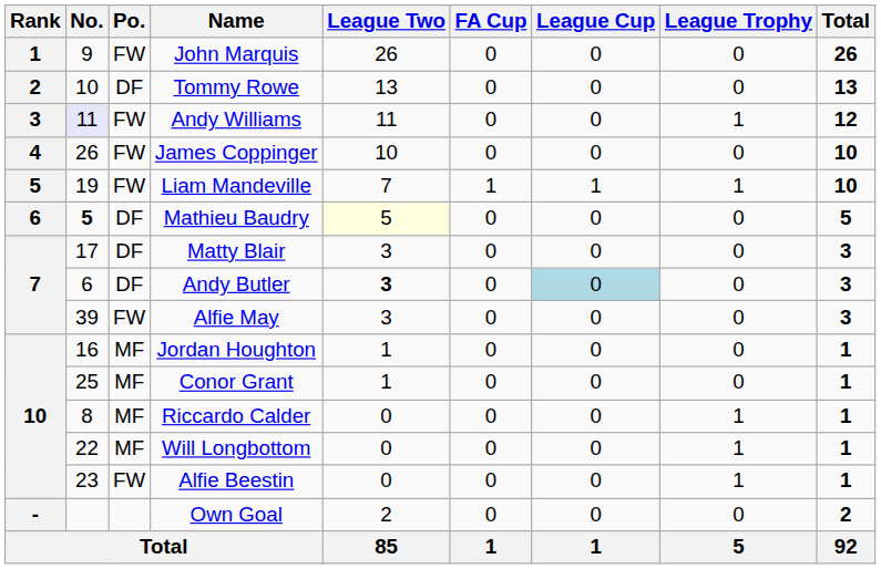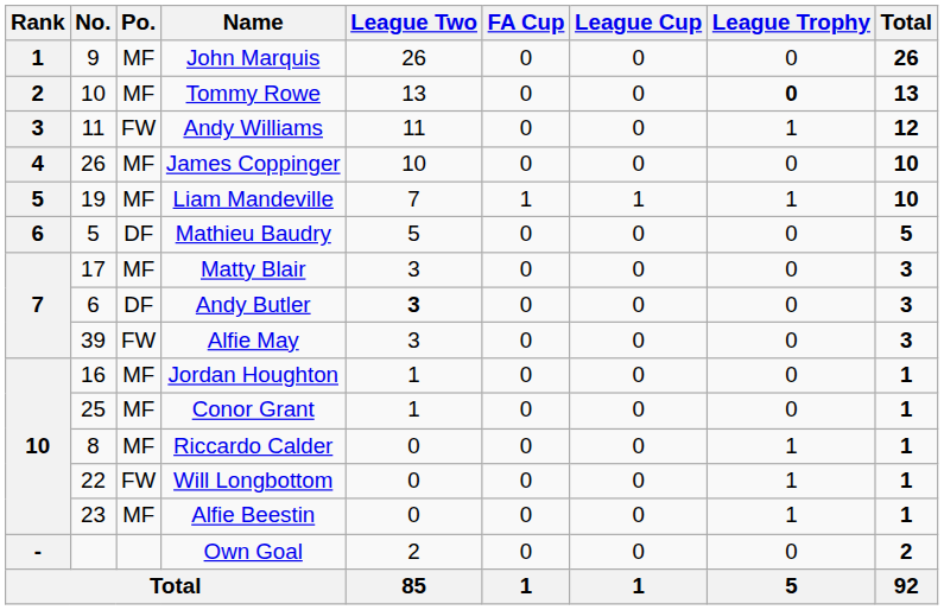 <table class="wikitable" style="text-align: center">
 <tr>
 <th>Rank</th>
 <th>No.</th>
 <th>Po.</th>
 <th>Name</th>
 <th><a href='#'>League Two</a></th>
 <th><a href='#'>FA Cup</a></th>
 <th><a href='#'>League Cup</a></th>
 <th><a href='#'>League Trophy</a></th>
 <th>Total</th>
 </tr>
 <tr>
 <th>1</th>
 <td>9</td>
-<td>FW</td>
+<td>MF</td>
 <td><a href='#'>John Marquis</a></td>
 <td>26</td>
 <td>0</td>
 <td>0</td>
 <td>0</td>
 <td><strong>26</strong></td>
 </tr>
 <tr>
 <th>2</th>
 <td>10</td>
-<td>DF</td>
+<td>MF</td>
 <td><a href='#'>Tommy Rowe</a></td>
 <td>13</td>
 <td>0</td>
 <td>0</td>
-<td>0</td>
+<td><strong>0</strong></td>
 <td><strong>13</strong></td>
 </tr>
 <tr>
 <th>3</th>
-<td style="background: lavender;">11</td>
+<td>11</td>
 <td>FW</td>
 <td><a href='#'>Andy Williams</a></td>
 <td>11</td>
 <td>0</td>
 <td>0</td>
 <td>1</td>
 <td><strong>12</strong></td>
 </tr>
 <tr>
 <th>4</th>
 <td>26</td>
-<td>FW</td>
+<td>MF</td>
 <td><a href='#'>James Coppinger</a></td>
 <td>10</td>
 <td>0</td>
 <td>0</td>
 <td>0</td>
 <td><strong>10</strong></td>
 </tr>
 <tr>
 <th>5</th>
 <td>19</td>
-<td>FW</td>
+<td>MF</td>
 <td><a href='#'>Liam Mandeville</a></td>
 <td>7</td>
 <td>1</td>
 <td>1</td>
 <td>1</td>
 <td><strong>10</strong></td>
 </tr>
 <tr>
 <th>6</th>
-<td><strong>5</strong></td>
+<td>5</td>
 <td>DF</td>
 <td><a href='#'>Mathieu Baudry</a></td>
-<td style="background: lightyellow;">5</td>
+<td>5</td>
 <td>0</td>
 <td>0</td>
 <td>0</td>
 <td><strong>5</strong></td>
 </tr>
 <tr>
 <th rowspan="3">7</th>
 <td>17</td>
-<td>DF</td>
+<td>MF</td>
 <td><a href='#'>Matty Blair</a></td>
 <td>3</td>
 <td>0</td>
 <td>0</td>
 <td>0</td>
 <td><strong>3</strong></td>
 </tr>
 <tr>
 <td>6</td>
 <td>DF</td>
 <td><a href='#'>Andy Butler</a></td>
 <td><strong>3</strong></td>
 <td>0</td>
-<td style="background: lightblue;">0</td>
+<td>0</td>
 <td>0</td>
 <td><strong>3</strong></td>
 </tr>
 <tr>
 <td>39</td>
 <td>FW</td>
 <td><a href='#'>Alfie May</a></td>
 <td>3</td>
 <td>0</td>
 <td>0</td>
 <td>0</td>
 <td><strong>3</strong></td>
 </tr>
 <tr>
 <th rowspan="5">10</th>
 <td>16</td>
 <td>MF</td>
 <td><a href='#'>Jordan Houghton</a></td>
 <td>1</td>
 <td>0</td>
 <td>0</td>
 <td>0</td>
 <td><strong>1</strong></td>
 </tr>
 <tr>
 <td>25</td>
 <td>MF</td>
 <td><a href='#'>Conor Grant</a></td>
 <td>1</td>
 <td>0</td>
 <td>0</td>
 <td>0</td>
 <td><strong>1</strong></td>
 </tr>
 <tr>
 <td>8</td>
 <td>MF</td>
 <td><a href='#'>Riccardo Calder</a></td>
 <td>0</td>
 <td>0</td>
 <td>0</td>
 <td>1</td>
 <td><strong>1</strong></td>
 </tr>
 <tr>
 <td>22</td>
-<td>MF</td>
+<td>FW</td>
 <td><a href='#'>Will Longbottom</a></td>
 <td>0</td>
 <td>0</td>
 <td>0</td>
 <td>1</td>
 <td><strong>1</strong></td>
 </tr>
 <tr>
 <td>23</td>
-<td>FW</td>
+<td>MF</td>
 <td><a href='#'>Alfie Beestin</a></td>
 <td>0</td>
 <td>0</td>
 <td>0</td>
 <td>1</td>
 <td><strong>1</strong></td>
 </tr>
 <tr>
 <th>-</th>
 <td></td>
 <td></td>
 <td><a href='#'>Own Goal</a></td>
 <td>2</td>
 <td>0</td>
 <td>0</td>
 <td>0</td>
 <td><strong>2</strong></td>
 </tr>
 <tr>
 <th colspan="4">Total</th>
 <th>85</th>
 <th>1</th>
 <th>1</th>
 <th>5</th>
 <th>92</th>
 </tr>
 </table>
